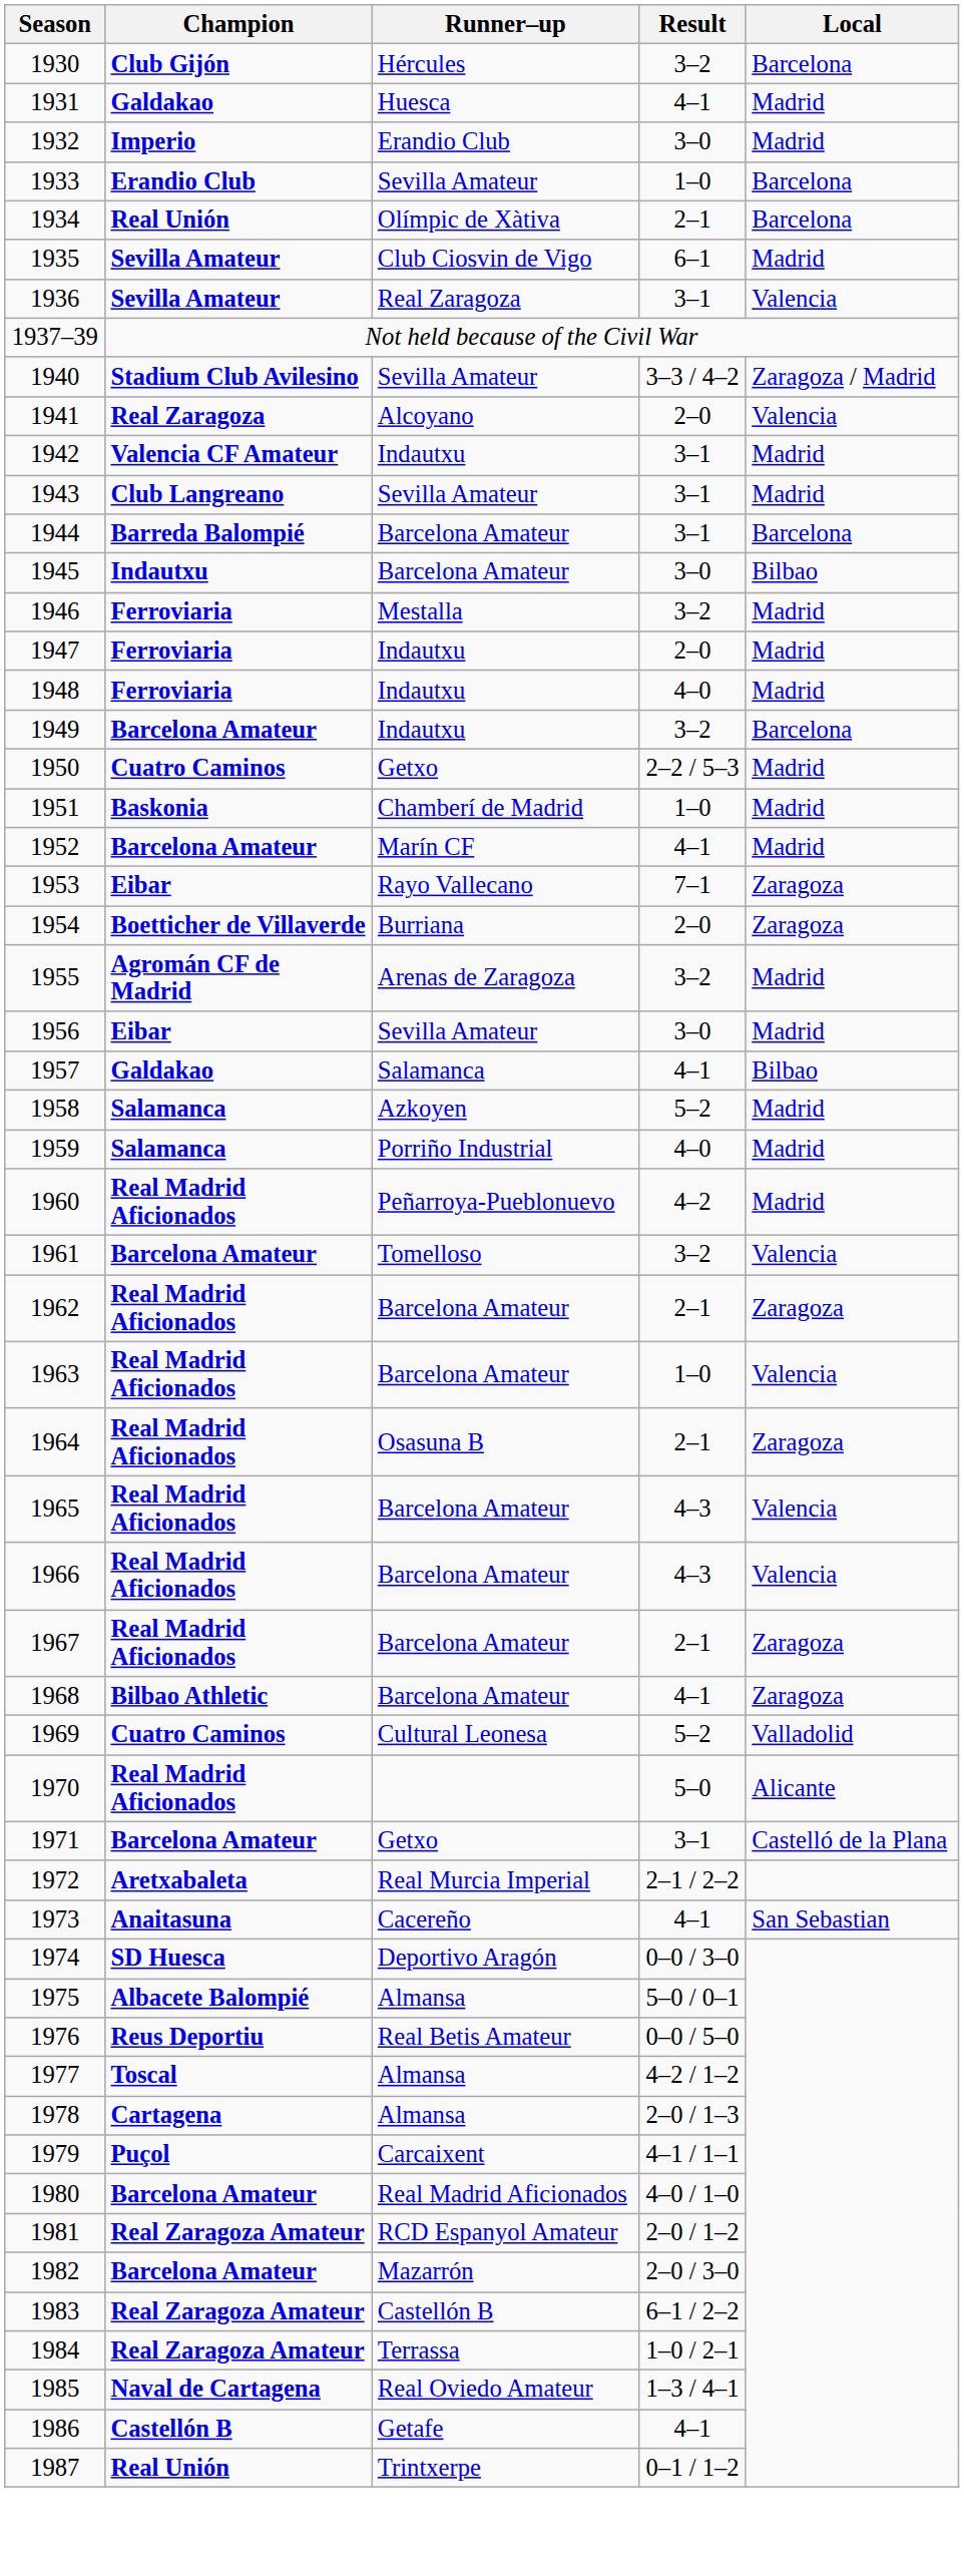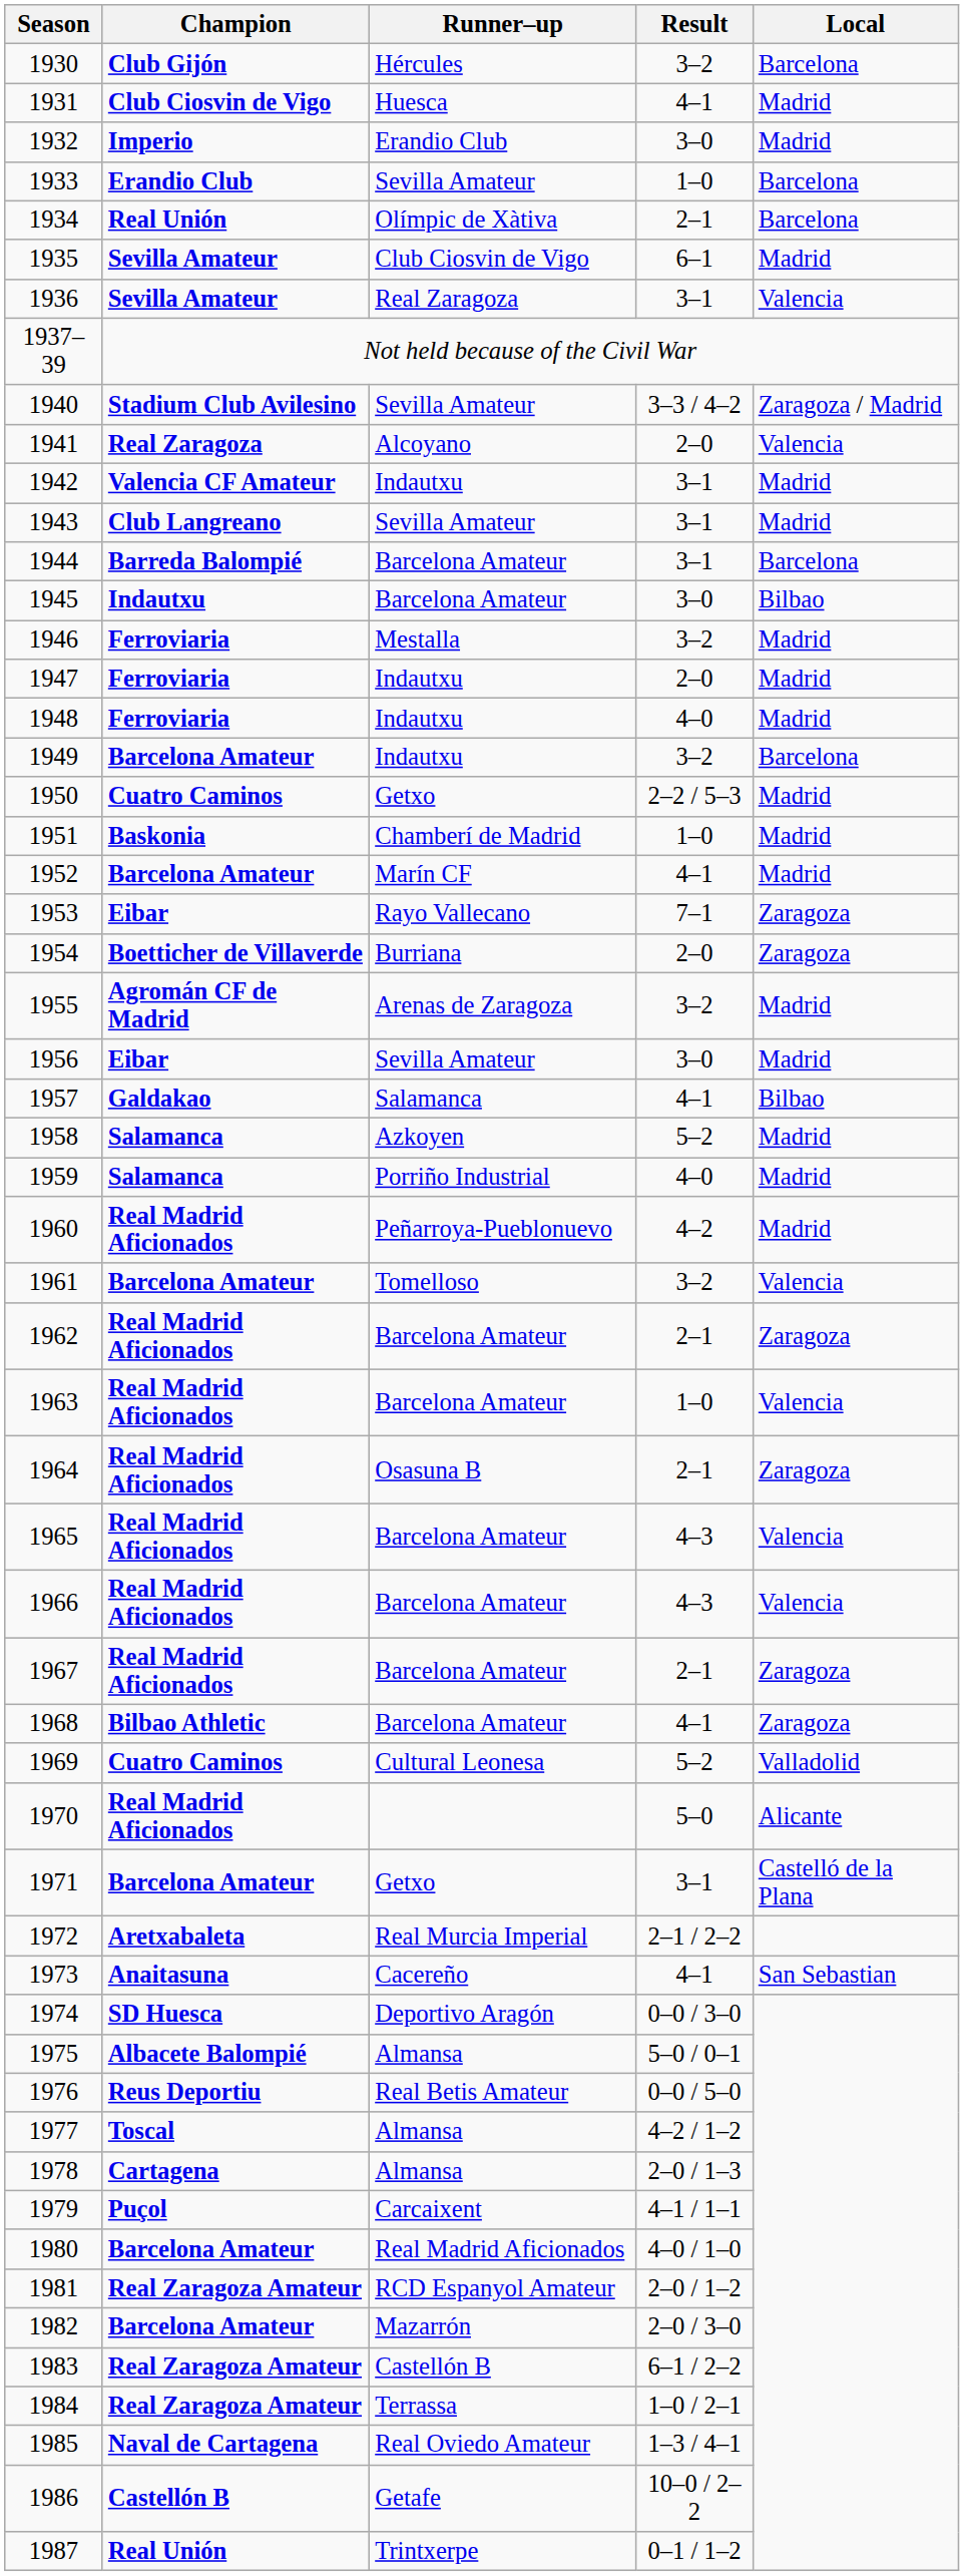 <table class=wikitable width=70%>
 <tr>
 <th>Season</th>
 <th width=28%>Champion</th>
 <th width=28%>Runner–up</th>
 <th>Result</th>
 <th>Local</th>
 </tr>
 <tr>
 <td align=center>1930</td>
 <td> <strong><a href='#'>Club Gijón</a></strong></td>
 <td><a href='#'>Hércules</a></td>
 <td align=center>3–2</td>
 <td><a href='#'>Barcelona</a></td>
 </tr>
 <tr>
 <td align=center>1931</td>
-<td> <strong><a href='#'>Galdakao</a></strong></td>
+<td> <strong><a href='#'>Club Ciosvin de Vigo</a></strong></td>
 <td><a href='#'>Huesca</a></td>
 <td align=center>4–1</td>
 <td><a href='#'>Madrid</a></td>
 </tr>
 <tr>
 <td align=center>1932</td>
 <td> <strong><a href='#'>Imperio</a></strong></td>
 <td><a href='#'>Erandio Club</a></td>
 <td align=center>3–0</td>
 <td><a href='#'>Madrid</a></td>
 </tr>
 <tr>
 <td align=center>1933</td>
 <td> <strong><a href='#'>Erandio Club</a></strong></td>
 <td><a href='#'>Sevilla Amateur</a></td>
 <td align=center>1–0</td>
 <td><a href='#'>Barcelona</a></td>
 </tr>
 <tr>
 <td align=center>1934</td>
 <td> <strong><a href='#'>Real Unión</a></strong></td>
 <td><a href='#'>Olímpic de Xàtiva</a></td>
 <td align=center>2–1</td>
 <td><a href='#'>Barcelona</a></td>
 </tr>
 <tr>
 <td align=center>1935</td>
 <td> <strong><a href='#'>Sevilla Amateur</a></strong></td>
 <td><a href='#'>Club Ciosvin de Vigo</a></td>
 <td align=center>6–1</td>
 <td><a href='#'>Madrid</a></td>
 </tr>
 <tr>
 <td align=center>1936</td>
 <td> <strong><a href='#'>Sevilla Amateur</a></strong></td>
 <td><a href='#'>Real Zaragoza</a></td>
 <td align=center>3–1</td>
 <td><a href='#'>Valencia</a></td>
 </tr>
 <tr>
 <td align=center>1937–39</td>
 <td colspan=4 align=center><em>Not held because of the Civil War</em></td>
 </tr>
 <tr>
 <td align=center>1940</td>
 <td> <strong><a href='#'>Stadium Club Avilesino</a></strong></td>
 <td><a href='#'>Sevilla Amateur</a></td>
 <td align=center>3–3 / 4–2</td>
 <td><a href='#'>Zaragoza</a> / <a href='#'>Madrid</a></td>
 </tr>
 <tr>
 <td align=center>1941</td>
 <td> <strong><a href='#'>Real Zaragoza</a></strong></td>
 <td><a href='#'>Alcoyano</a></td>
 <td align=center>2–0</td>
 <td><a href='#'>Valencia</a></td>
 </tr>
 <tr>
 <td align=center>1942</td>
 <td> <strong><a href='#'>Valencia CF Amateur</a></strong></td>
 <td><a href='#'>Indautxu</a></td>
 <td align=center>3–1</td>
 <td><a href='#'>Madrid</a></td>
 </tr>
 <tr>
 <td align=center>1943</td>
 <td> <strong><a href='#'>Club Langreano</a></strong></td>
 <td><a href='#'>Sevilla Amateur</a></td>
 <td align=center>3–1</td>
 <td><a href='#'>Madrid</a></td>
 </tr>
 <tr>
 <td align=center>1944</td>
 <td> <strong><a href='#'>Barreda Balompié</a></strong></td>
 <td><a href='#'>Barcelona Amateur</a></td>
 <td align=center>3–1</td>
 <td><a href='#'>Barcelona</a></td>
 </tr>
 <tr>
 <td align=center>1945</td>
 <td> <strong><a href='#'>Indautxu</a></strong></td>
 <td><a href='#'>Barcelona Amateur</a></td>
 <td align=center>3–0</td>
 <td><a href='#'>Bilbao</a></td>
 </tr>
 <tr>
 <td align=center>1946</td>
 <td> <strong><a href='#'>Ferroviaria</a></strong></td>
 <td><a href='#'>Mestalla</a></td>
 <td align=center>3–2</td>
 <td><a href='#'>Madrid</a></td>
 </tr>
 <tr>
 <td align=center>1947</td>
 <td> <strong><a href='#'>Ferroviaria</a></strong></td>
 <td><a href='#'>Indautxu</a></td>
 <td align=center>2–0</td>
 <td><a href='#'>Madrid</a></td>
 </tr>
 <tr>
 <td align=center>1948</td>
 <td> <strong><a href='#'>Ferroviaria</a></strong></td>
 <td><a href='#'>Indautxu</a></td>
 <td align=center>4–0</td>
 <td><a href='#'>Madrid</a></td>
 </tr>
 <tr>
 <td align=center>1949</td>
 <td> <strong><a href='#'>Barcelona Amateur</a></strong></td>
 <td><a href='#'>Indautxu</a></td>
 <td align=center>3–2</td>
 <td><a href='#'>Barcelona</a></td>
 </tr>
 <tr>
 <td align=center>1950</td>
 <td> <strong><a href='#'>Cuatro Caminos</a></strong></td>
 <td><a href='#'>Getxo</a></td>
 <td align=center>2–2 / 5–3</td>
 <td><a href='#'>Madrid</a></td>
 </tr>
 <tr>
 <td align=center>1951</td>
 <td> <strong><a href='#'>Baskonia</a></strong></td>
 <td><a href='#'>Chamberí de Madrid</a></td>
 <td align=center>1–0</td>
 <td><a href='#'>Madrid</a></td>
 </tr>
 <tr>
 <td align=center>1952</td>
 <td> <strong><a href='#'>Barcelona Amateur</a></strong></td>
 <td><a href='#'>Marín CF</a></td>
 <td align=center>4–1</td>
 <td><a href='#'>Madrid</a></td>
 </tr>
 <tr>
 <td align=center>1953</td>
 <td> <strong><a href='#'>Eibar</a></strong></td>
 <td><a href='#'>Rayo Vallecano</a></td>
 <td align=center>7–1</td>
 <td><a href='#'>Zaragoza</a></td>
 </tr>
 <tr>
 <td align=center>1954</td>
 <td> <strong><a href='#'>Boetticher de Villaverde</a></strong></td>
 <td><a href='#'>Burriana</a></td>
 <td align=center>2–0</td>
 <td><a href='#'>Zaragoza</a></td>
 </tr>
 <tr>
 <td align=center>1955</td>
 <td> <strong><a href='#'>Agromán CF de Madrid</a></strong></td>
 <td><a href='#'>Arenas de Zaragoza</a></td>
 <td align=center>3–2</td>
 <td><a href='#'>Madrid</a></td>
 </tr>
 <tr>
 <td align=center>1956</td>
 <td> <strong><a href='#'>Eibar</a></strong></td>
 <td><a href='#'>Sevilla Amateur</a></td>
 <td align=center>3–0</td>
 <td><a href='#'>Madrid</a></td>
 </tr>
 <tr>
 <td align=center>1957</td>
 <td> <strong><a href='#'>Galdakao</a></strong></td>
 <td><a href='#'>Salamanca</a></td>
 <td align=center>4–1</td>
 <td><a href='#'>Bilbao</a></td>
 </tr>
 <tr>
 <td align=center>1958</td>
 <td> <strong><a href='#'>Salamanca</a></strong></td>
 <td><a href='#'>Azkoyen</a></td>
 <td align=center>5–2</td>
 <td><a href='#'>Madrid</a></td>
 </tr>
 <tr>
 <td align=center>1959</td>
 <td> <strong><a href='#'>Salamanca</a></strong></td>
 <td><a href='#'>Porriño Industrial</a></td>
 <td align=center>4–0</td>
 <td><a href='#'>Madrid</a></td>
 </tr>
 <tr>
 <td align=center>1960</td>
 <td> <strong><a href='#'>Real Madrid Aficionados</a></strong></td>
 <td><a href='#'>Peñarroya-Pueblonuevo</a></td>
 <td align=center>4–2</td>
 <td><a href='#'>Madrid</a></td>
 </tr>
 <tr>
 <td align=center>1961</td>
 <td> <strong><a href='#'>Barcelona Amateur</a></strong></td>
 <td><a href='#'>Tomelloso</a></td>
 <td align=center>3–2</td>
 <td><a href='#'>Valencia</a></td>
 </tr>
 <tr>
 <td align=center>1962</td>
 <td> <strong><a href='#'>Real Madrid Aficionados</a></strong></td>
 <td><a href='#'>Barcelona Amateur</a></td>
 <td align=center>2–1</td>
 <td><a href='#'>Zaragoza</a></td>
 </tr>
 <tr>
 <td align=center>1963</td>
 <td> <strong><a href='#'>Real Madrid Aficionados</a></strong></td>
 <td><a href='#'>Barcelona Amateur</a></td>
 <td align=center>1–0</td>
 <td><a href='#'>Valencia</a></td>
 </tr>
 <tr>
 <td align=center>1964</td>
 <td> <strong><a href='#'>Real Madrid Aficionados</a></strong></td>
 <td><a href='#'>Osasuna B</a></td>
 <td align=center>2–1</td>
 <td><a href='#'>Zaragoza</a></td>
 </tr>
 <tr>
 <td align=center>1965</td>
 <td> <strong><a href='#'>Real Madrid Aficionados</a></strong></td>
 <td><a href='#'>Barcelona Amateur</a></td>
 <td align=center>4–3</td>
 <td><a href='#'>Valencia</a></td>
 </tr>
 <tr>
 <td align=center>1966</td>
 <td> <strong><a href='#'>Real Madrid Aficionados</a></strong></td>
 <td><a href='#'>Barcelona Amateur</a></td>
 <td align=center>4–3</td>
 <td><a href='#'>Valencia</a></td>
 </tr>
 <tr>
 <td align=center>1967</td>
 <td> <strong><a href='#'>Real Madrid Aficionados</a></strong></td>
 <td><a href='#'>Barcelona Amateur</a></td>
 <td align=center>2–1</td>
 <td><a href='#'>Zaragoza</a></td>
 </tr>
 <tr>
 <td align=center>1968</td>
 <td> <strong><a href='#'>Bilbao Athletic</a></strong></td>
 <td><a href='#'>Barcelona Amateur</a></td>
 <td align=center>4–1</td>
 <td><a href='#'>Zaragoza</a></td>
 </tr>
 <tr>
 <td align=center>1969</td>
 <td> <strong><a href='#'>Cuatro Caminos</a></strong></td>
 <td><a href='#'>Cultural Leonesa</a></td>
 <td align=center>5–2</td>
 <td><a href='#'>Valladolid</a></td>
 </tr>
 <tr>
 <td align=center>1970</td>
 <td> <strong><a href='#'>Real Madrid Aficionados</a></strong></td>
 <td></td>
 <td align=center>5–0</td>
 <td><a href='#'>Alicante</a></td>
 </tr>
 <tr>
 <td align=center>1971</td>
 <td> <strong><a href='#'>Barcelona Amateur</a></strong></td>
 <td><a href='#'>Getxo</a></td>
 <td align=center>3–1</td>
 <td><a href='#'>Castelló de la Plana</a></td>
 </tr>
 <tr>
 <td align=center>1972</td>
 <td> <strong><a href='#'>Aretxabaleta</a></strong></td>
 <td><a href='#'>Real Murcia Imperial</a></td>
 <td align=center>2–1 / 2–2</td>
 </tr>
 <tr>
 <td align=center>1973</td>
 <td> <strong><a href='#'>Anaitasuna</a></strong></td>
 <td><a href='#'>Cacereño</a></td>
 <td align=center>4–1</td>
 <td><a href='#'>San Sebastian</a></td>
 </tr>
 <tr>
 <td align=center>1974</td>
 <td> <strong><a href='#'>SD Huesca</a></strong></td>
 <td><a href='#'>Deportivo Aragón</a></td>
 <td align=center>0–0 / 3–0</td>
 </tr>
 <tr>
 <td align=center>1975</td>
 <td> <strong><a href='#'>Albacete Balompié</a></strong></td>
 <td><a href='#'>Almansa</a></td>
 <td align=center>5–0 / 0–1</td>
 </tr>
 <tr>
 <td align=center>1976</td>
 <td> <strong><a href='#'>Reus Deportiu</a></strong></td>
 <td><a href='#'>Real Betis Amateur</a></td>
 <td align=center>0–0 / 5–0</td>
 </tr>
 <tr>
 <td align=center>1977</td>
 <td> <strong><a href='#'>Toscal</a></strong></td>
 <td><a href='#'>Almansa</a></td>
 <td align=center>4–2 / 1–2</td>
 </tr>
 <tr>
 <td align=center>1978</td>
 <td> <strong><a href='#'>Cartagena</a></strong></td>
 <td><a href='#'>Almansa</a></td>
 <td align=center>2–0 / 1–3</td>
 </tr>
 <tr>
 <td align=center>1979</td>
 <td> <strong><a href='#'>Puçol</a></strong></td>
 <td><a href='#'>Carcaixent</a></td>
 <td align=center>4–1 / 1–1</td>
 </tr>
 <tr>
 <td align=center>1980</td>
 <td> <strong><a href='#'>Barcelona Amateur</a></strong></td>
 <td><a href='#'>Real Madrid Aficionados</a></td>
 <td align=center>4–0 / 1–0</td>
 </tr>
 <tr>
 <td align=center>1981</td>
 <td> <strong><a href='#'>Real Zaragoza Amateur</a></strong></td>
 <td><a href='#'>RCD Espanyol Amateur</a></td>
 <td align=center>2–0 / 1–2</td>
 </tr>
 <tr>
 <td align=center>1982</td>
 <td> <strong><a href='#'>Barcelona Amateur</a></strong></td>
 <td><a href='#'>Mazarrón</a></td>
 <td align=center>2–0 / 3–0</td>
 </tr>
 <tr>
 <td align=center>1983</td>
 <td> <strong><a href='#'>Real Zaragoza Amateur</a></strong></td>
 <td><a href='#'>Castellón B</a></td>
 <td align=center>6–1 / 2–2</td>
 </tr>
 <tr>
 <td align=center>1984</td>
 <td> <strong><a href='#'>Real Zaragoza Amateur</a></strong></td>
 <td><a href='#'>Terrassa</a></td>
 <td align=center>1–0 / 2–1</td>
 </tr>
 <tr>
 <td align=center>1985</td>
 <td> <strong><a href='#'>Naval de Cartagena</a></strong></td>
 <td><a href='#'>Real Oviedo Amateur</a></td>
 <td align=center>1–3 / 4–1</td>
 </tr>
 <tr>
 <td align=center>1986</td>
 <td> <strong><a href='#'>Castellón B</a></strong></td>
 <td><a href='#'>Getafe</a></td>
-<td align=center>4–1</td>
+<td align=center>10–0 / 2–2</td>
 </tr>
 <tr>
 <td align=center>1987</td>
 <td> <strong><a href='#'>Real Unión</a></strong></td>
 <td><a href='#'>Trintxerpe</a></td>
 <td align=center>0–1 / 1–2</td>
 </tr>
 </table>
